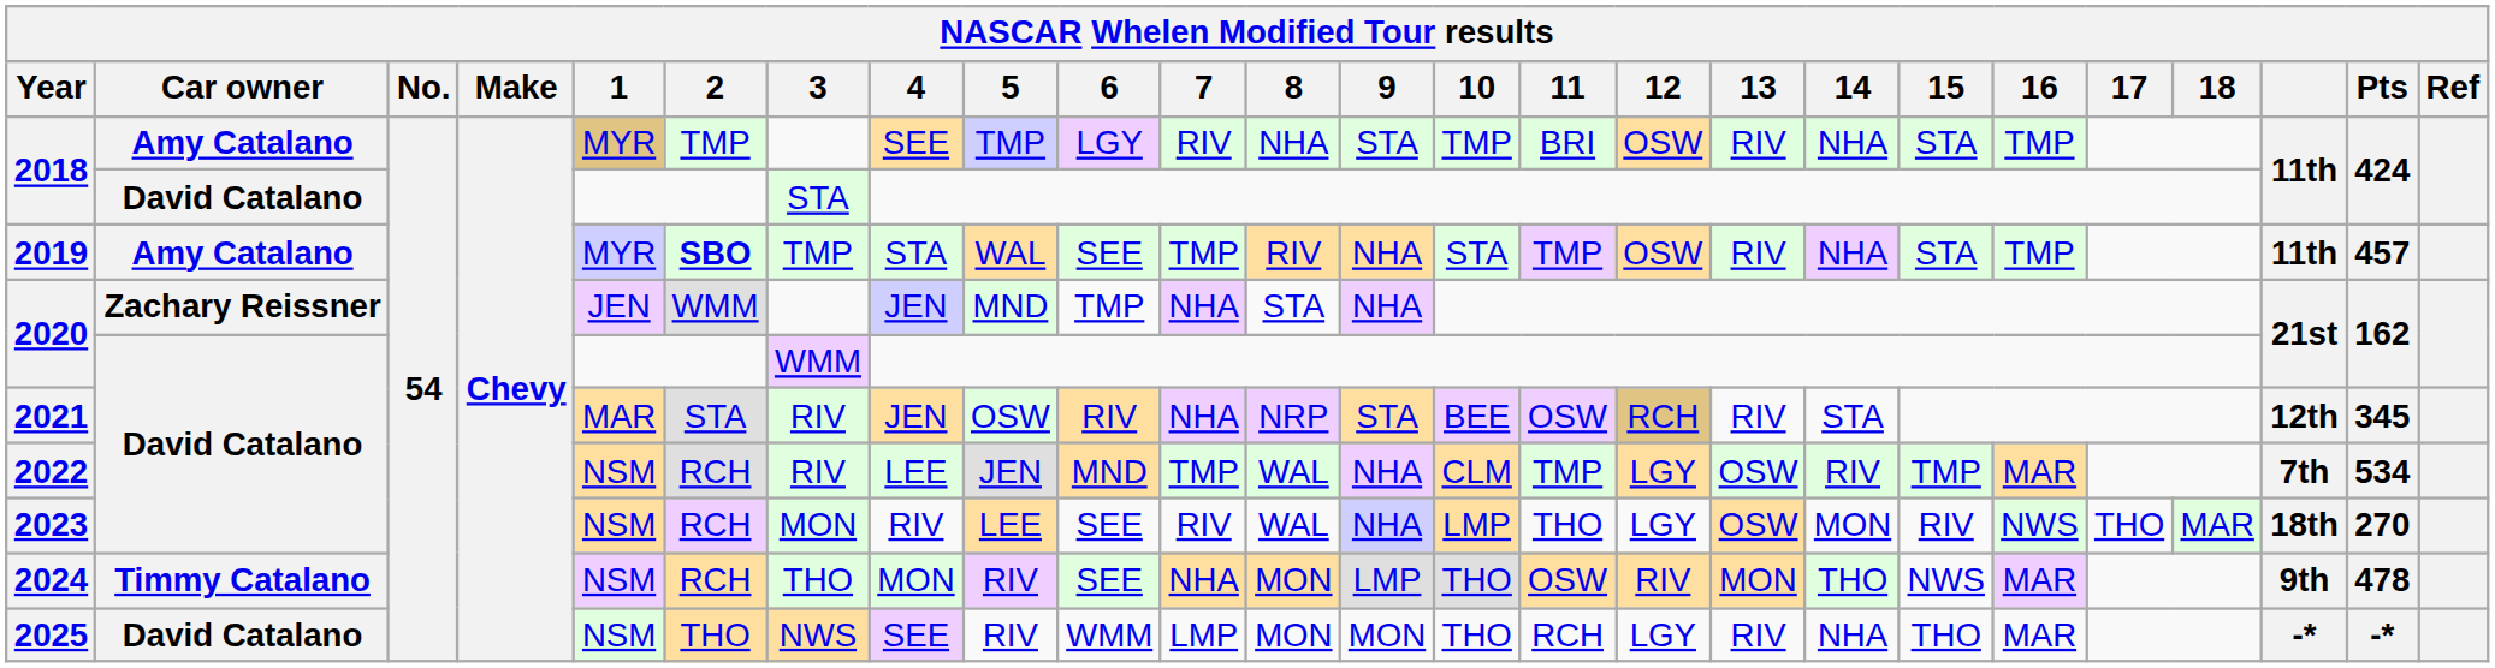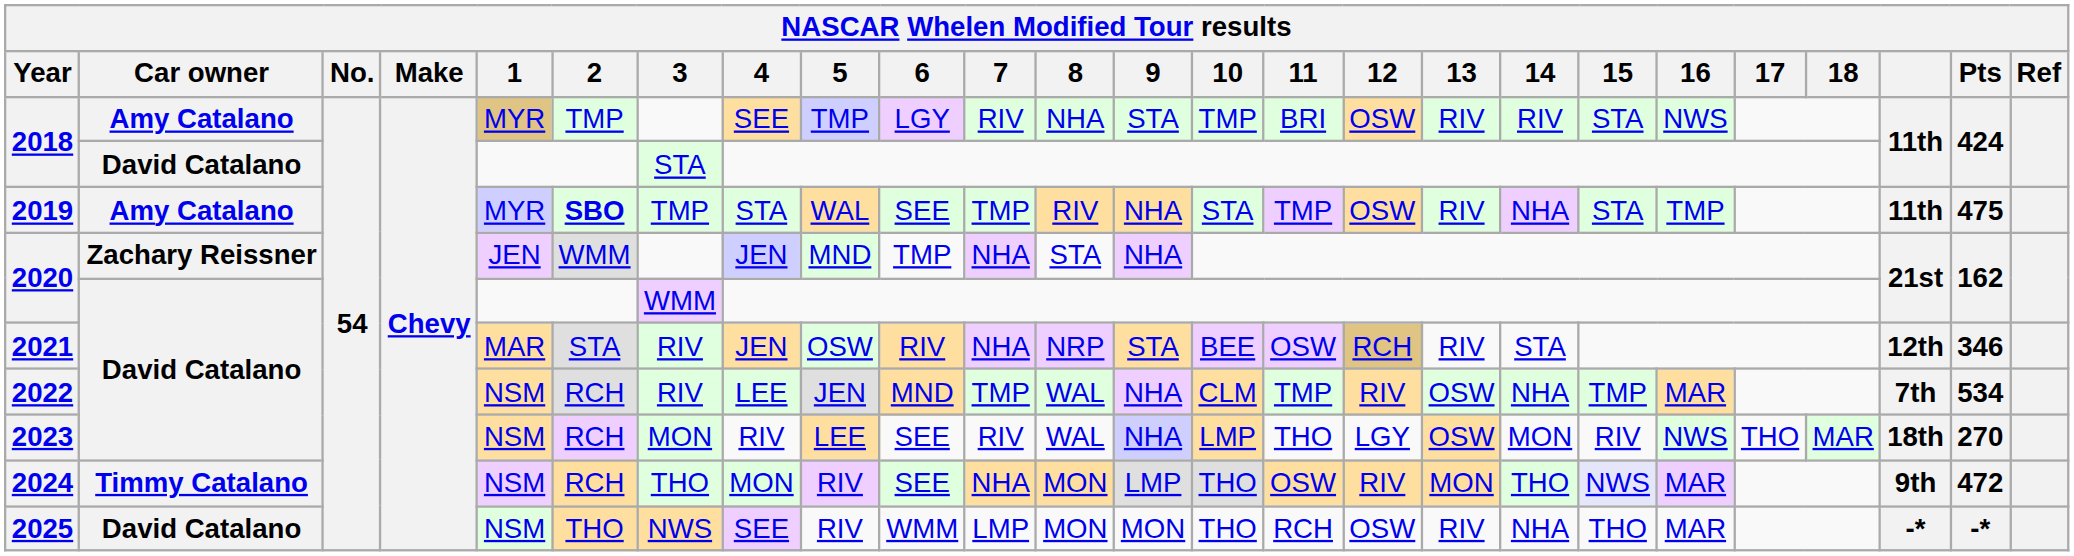 <table class="wikitable" style="text-align:center; font-size:75%">
 <tr>
 <th colspan=38><a href='#'>NASCAR</a> <a href='#'>Whelen Modified Tour</a> results</th>
 </tr>
 <tr>
 <th>Year</th>
 <th>Car owner</th>
 <th>No.</th>
 <th>Make</th>
 <th>1</th>
 <th>2</th>
 <th>3</th>
 <th>4</th>
 <th>5</th>
 <th>6</th>
 <th>7</th>
 <th>8</th>
 <th>9</th>
 <th>10</th>
 <th>11</th>
 <th>12</th>
 <th>13</th>
 <th>14</th>
 <th>15</th>
 <th>16</th>
 <th>17</th>
 <th>18</th>
 <th></th>
 <th>Pts</th>
 <th>Ref</th>
 </tr>
 <tr>
 <th rowspan=2><a href='#'>2018</a></th>
 <th><a href='#'>Amy Catalano</a></th>
 <th rowspan=10>54</th>
 <th rowspan=10><a href='#'>Chevy</a></th>
 <td style="background:#DFC484;"><a href='#'>MYR</a><br></td>
 <td style="background:#DFFFDF;"><a href='#'>TMP</a><br></td>
 <td></td>
 <td style="background:#FFDF9F;"><a href='#'>SEE</a><br></td>
 <td style="background:#CFCFFF;"><a href='#'>TMP</a><br></td>
 <td style="background:#EFCFFF;"><a href='#'>LGY</a><br></td>
 <td style="background:#DFFFDF;"><a href='#'>RIV</a><br></td>
 <td style="background:#DFFFDF;"><a href='#'>NHA</a><br></td>
 <td style="background:#DFFFDF;"><a href='#'>STA</a><br></td>
 <td style="background:#DFFFDF;"><a href='#'>TMP</a><br></td>
 <td style="background:#DFFFDF;"><a href='#'>BRI</a><br></td>
 <td style="background:#FFDF9F;"><a href='#'>OSW</a><br></td>
 <td style="background:#DFFFDF;"><a href='#'>RIV</a><br></td>
-<td style="background:#DFFFDF;"><a href='#'>NHA</a><br></td>
+<td style="background:#DFFFDF;"><a href='#'>RIV</a><br></td>
 <td style="background:#DFFFDF;"><a href='#'>STA</a><br></td>
-<td style="background:#DFFFDF;"><a href='#'>TMP</a><br></td>
+<td style="background:#DFFFDF;"><a href='#'>NWS</a><br></td>
 <td colspan=2></td>
 <th rowspan=2>11th</th>
 <th rowspan=2>424</th>
 <th rowspan=2></th>
 </tr>
 <tr>
 <th>David Catalano</th>
 <td colspan=2></td>
 <td style="background:#DFFFDF;"><a href='#'>STA</a><br></td>
 <td colspan=15></td>
 </tr>
 <tr>
 <th><a href='#'>2019</a></th>
 <th><a href='#'>Amy Catalano</a></th>
 <td style="background:#CFCFFF;"><a href='#'>MYR</a><br></td>
 <td style="background:#DFFFDF;"><strong><a href='#'>SBO</a></strong><br></td>
 <td style="background:#DFFFDF;"><a href='#'>TMP</a><br></td>
 <td style="background:#DFFFDF;"><a href='#'>STA</a><br></td>
 <td style="background:#FFDF9F;"><a href='#'>WAL</a><br></td>
 <td style="background:#DFFFDF;"><a href='#'>SEE</a><br></td>
 <td style="background:#DFFFDF;"><a href='#'>TMP</a><br></td>
 <td style="background:#FFDF9F;"><a href='#'>RIV</a><br></td>
 <td style="background:#FFDF9F;"><a href='#'>NHA</a><br></td>
 <td style="background:#DFFFDF;"><a href='#'>STA</a><br></td>
 <td style="background:#EFCFFF;"><a href='#'>TMP</a><br></td>
 <td style="background:#FFDF9F;"><a href='#'>OSW</a><br></td>
 <td style="background:#DFFFDF;"><a href='#'>RIV</a><br></td>
 <td style="background:#EFCFFF;"><a href='#'>NHA</a><br></td>
 <td style="background:#DFFFDF;"><a href='#'>STA</a><br></td>
 <td style="background:#DFFFDF;"><a href='#'>TMP</a><br></td>
 <td colspan=2></td>
 <th>11th</th>
-<th>457</th>
+<th>475</th>
 <th></th>
 </tr>
 <tr>
 <th rowspan=2><a href='#'>2020</a></th>
 <th>Zachary Reissner</th>
 <td style="background:#EFCFFF;"><a href='#'>JEN</a><br></td>
 <td style="background:#DFDFDF;"><a href='#'>WMM</a><br></td>
 <td></td>
 <td style="background:#CFCFFF;"><a href='#'>JEN</a><br></td>
 <td style="background:#DFFFDF;"><a href='#'>MND</a><br></td>
 <td><a href='#'>TMP</a></td>
 <td style="background:#EFCFFF;"><a href='#'>NHA</a><br></td>
 <td><a href='#'>STA</a></td>
 <td style="background:#EFCFFF;"><a href='#'>NHA</a><br></td>
 <td colspan=9></td>
 <th rowspan=2>21st</th>
 <th rowspan=2>162</th>
 <th rowspan=2></th>
 </tr>
 <tr>
 <th rowspan=4>David Catalano</th>
 <td colspan=2></td>
 <td style="background:#EFCFFF;"><a href='#'>WMM</a><br></td>
 <td colspan=15></td>
 </tr>
 <tr>
 <th><a href='#'>2021</a></th>
 <td style="background:#FFDF9F;"><a href='#'>MAR</a><br></td>
 <td style="background:#DFDFDF;"><a href='#'>STA</a><br></td>
 <td style="background:#DFFFDF;"><a href='#'>RIV</a><br></td>
 <td style="background:#FFDF9F;"><a href='#'>JEN</a><br></td>
 <td style="background:#DFFFDF;"><a href='#'>OSW</a><br></td>
 <td style="background:#FFDF9F;"><a href='#'>RIV</a><br></td>
 <td style="background:#EFCFFF;"><a href='#'>NHA</a><br></td>
 <td style="background:#EFCFFF;"><a href='#'>NRP</a><br></td>
 <td style="background:#FFDF9F;"><a href='#'>STA</a><br></td>
 <td style="background:#EFCFFF;"><a href='#'>BEE</a><br></td>
 <td style="background:#EFCFFF;"><a href='#'>OSW</a><br></td>
 <td style="background:#DFC484;"><a href='#'>RCH</a><br></td>
 <td><a href='#'>RIV</a></td>
 <td><a href='#'>STA</a></td>
 <td colspan=4></td>
 <th>12th</th>
-<th>345</th>
+<th>346</th>
 <th></th>
 </tr>
 <tr>
 <th><a href='#'>2022</a></th>
 <td style="background:#FFDF9F;"><a href='#'>NSM</a><br></td>
 <td style="background:#DFDFDF;"><a href='#'>RCH</a><br></td>
 <td style="background:#DFFFDF;"><a href='#'>RIV</a><br></td>
 <td style="background:#DFFFDF;"><a href='#'>LEE</a><br></td>
 <td style="background:#DFDFDF;"><a href='#'>JEN</a><br></td>
 <td style="background:#FFDF9F;"><a href='#'>MND</a><br></td>
 <td style="background:#DFFFDF;"><a href='#'>TMP</a><br></td>
 <td style="background:#DFFFDF;"><a href='#'>WAL</a><br></td>
 <td style="background:#EFCFFF;"><a href='#'>NHA</a><br></td>
 <td style="background:#FFDF9F;"><a href='#'>CLM</a><br></td>
 <td style="background:#DFFFDF;"><a href='#'>TMP</a><br></td>
-<td style="background:#FFDF9F;"><a href='#'>LGY</a><br></td>
+<td style="background:#FFDF9F;"><a href='#'>RIV</a><br></td>
 <td style="background:#DFFFDF;"><a href='#'>OSW</a><br></td>
-<td style="background:#DFFFDF;"><a href='#'>RIV</a><br></td>
+<td style="background:#DFFFDF;"><a href='#'>NHA</a><br></td>
 <td style="background:#DFFFDF;"><a href='#'>TMP</a><br></td>
 <td style="background:#FFDF9F;"><a href='#'>MAR</a><br></td>
 <td colspan=2></td>
 <th>7th</th>
 <th>534</th>
 <th></th>
 </tr>
 <tr>
 <th><a href='#'>2023</a></th>
 <td style="background:#FFDF9F;"><a href='#'>NSM</a><br></td>
 <td style="background:#EFCFFF;"><a href='#'>RCH</a><br></td>
 <td style="background:#DFFFDF;"><a href='#'>MON</a><br></td>
 <td><a href='#'>RIV</a></td>
 <td style="background:#FFDF9F;"><a href='#'>LEE</a><br></td>
 <td><a href='#'>SEE</a></td>
 <td><a href='#'>RIV</a></td>
 <td><a href='#'>WAL</a></td>
 <td style="background:#CFCFFF;"><a href='#'>NHA</a><br></td>
 <td style="background:#FFDF9F;"><a href='#'>LMP</a><br></td>
 <td><a href='#'>THO</a></td>
 <td><a href='#'>LGY</a></td>
 <td style="background:#FFDF9F;"><a href='#'>OSW</a><br></td>
 <td><a href='#'>MON</a></td>
 <td><a href='#'>RIV</a></td>
 <td style="background:#DFFFDF;"><a href='#'>NWS</a><br></td>
 <td><a href='#'>THO</a></td>
 <td style="background:#DFFFDF;"><a href='#'>MAR</a><br></td>
 <th>18th</th>
 <th>270</th>
 <th></th>
 </tr>
 <tr>
 <th><a href='#'>2024</a></th>
 <th><a href='#'>Timmy Catalano</a></th>
 <td style="background:#EFCFFF;"><a href='#'>NSM</a><br></td>
 <td style="background:#FFDF9F;"><a href='#'>RCH</a><br></td>
 <td style="background:#DFFFDF;"><a href='#'>THO</a><br></td>
 <td style="background:#DFFFDF;"><a href='#'>MON</a><br></td>
 <td style="background:#EFCFFF;"><a href='#'>RIV</a><br></td>
 <td style="background:#DFFFDF;"><a href='#'>SEE</a><br></td>
 <td style="background:#FFDF9F;"><a href='#'>NHA</a><br></td>
 <td style="background:#FFDF9F;"><a href='#'>MON</a><br></td>
 <td style="background:#DFDFDF;"><a href='#'>LMP</a><br></td>
 <td style="background:#DFDFDF;"><a href='#'>THO</a><br></td>
 <td style="background:#FFDF9F;"><a href='#'>OSW</a><br></td>
 <td style="background:#FFDF9F;"><a href='#'>RIV</a><br></td>
 <td style="background:#FFDF9F;"><a href='#'>MON</a><br></td>
 <td style="background:#DFFFDF;"><a href='#'>THO</a><br></td>
-<td><a href='#'>NWS</a></td>
+<td style="background: lavender;"><a href='#'>NWS</a></td>
 <td style="background:#EFCFFF;"><a href='#'>MAR</a><br></td>
 <td colspan=2></td>
 <th>9th</th>
-<th>478</th>
+<th>472</th>
 <th></th>
 </tr>
 <tr>
 <th><a href='#'>2025</a></th>
 <th>David Catalano</th>
 <td style="background:#DFFFDF;"><a href='#'>NSM</a><br></td>
 <td style="background:#FFDF9F;"><a href='#'>THO</a><br></td>
 <td style="background:#FFDF9F;"><a href='#'>NWS</a><br></td>
 <td style="background:#EFCFFF;"><a href='#'>SEE</a><br></td>
 <td><a href='#'>RIV</a></td>
 <td><a href='#'>WMM</a></td>
 <td><a href='#'>LMP</a></td>
 <td><a href='#'>MON</a></td>
 <td style="background:#;"><a href='#'>MON</a><br></td>
 <td><a href='#'>THO</a></td>
 <td><a href='#'>RCH</a></td>
-<td><a href='#'>LGY</a></td>
+<td><a href='#'>OSW</a></td>
 <td><a href='#'>RIV</a></td>
 <td><a href='#'>NHA</a></td>
 <td><a href='#'>THO</a></td>
 <td><a href='#'>MAR</a></td>
 <td colspan=2></td>
 <th>-*</th>
 <th>-*</th>
 <th></th>
 </tr>
 </table>
